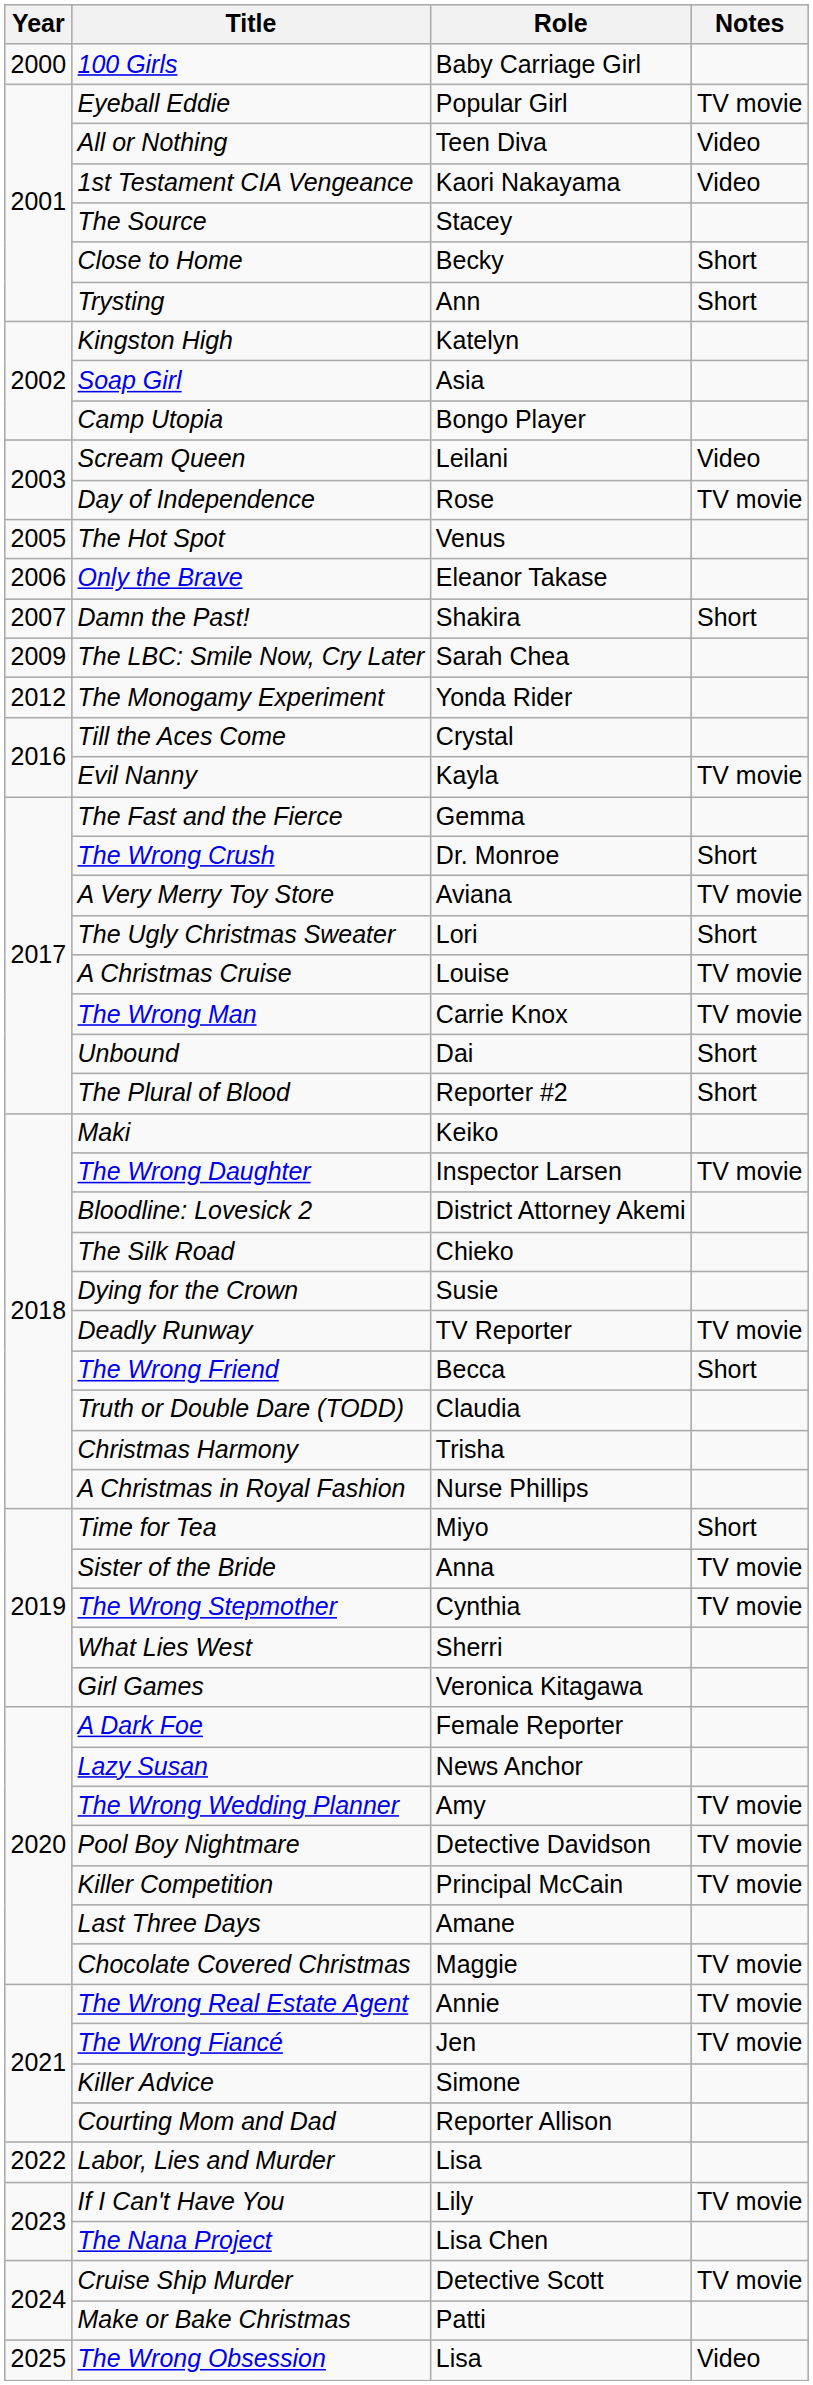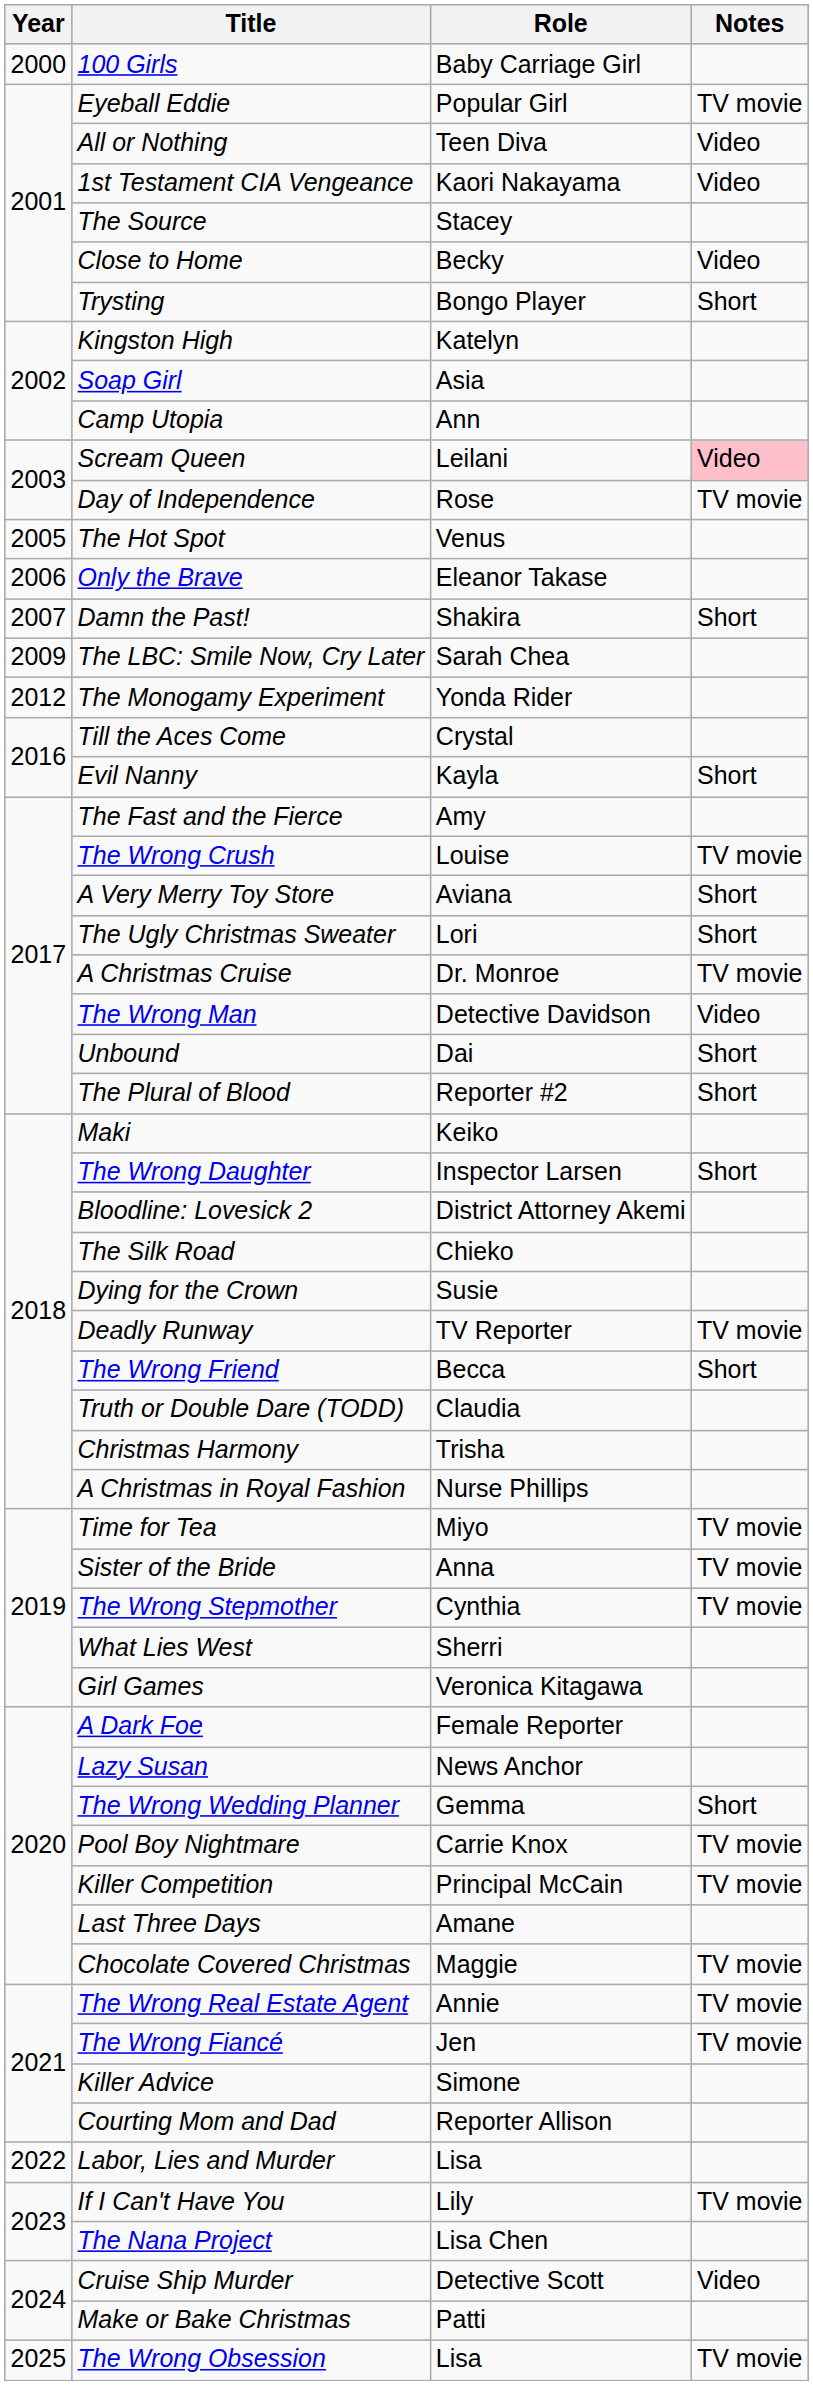 <table class="wikitable sortable">
 <tr>
 <th>Year</th>
 <th>Title</th>
 <th>Role</th>
 <th>Notes</th>
 </tr>
 <tr>
 <td>2000</td>
 <td><em><a href='#'>100 Girls</a></em></td>
 <td>Baby Carriage Girl</td>
 <td></td>
 </tr>
 <tr>
 <td rowspan="6">2001</td>
 <td><em>Eyeball Eddie</em></td>
 <td>Popular Girl</td>
 <td>TV movie</td>
 </tr>
 <tr>
 <td><em>All or Nothing</em></td>
 <td>Teen Diva</td>
 <td>Video</td>
 </tr>
 <tr>
 <td><em>1st Testament CIA Vengeance</em></td>
 <td>Kaori Nakayama</td>
 <td>Video</td>
 </tr>
 <tr>
 <td><em>The Source</em></td>
 <td>Stacey</td>
 <td></td>
 </tr>
 <tr>
 <td><em>Close to Home</em></td>
 <td>Becky</td>
-<td>Short</td>
+<td>Video</td>
 </tr>
 <tr>
 <td><em>Trysting</em></td>
-<td>Ann</td>
+<td>Bongo Player</td>
 <td>Short</td>
 </tr>
 <tr>
 <td rowspan="3">2002</td>
 <td><em>Kingston High</em></td>
 <td>Katelyn</td>
 <td></td>
 </tr>
 <tr>
 <td><em><a href='#'>Soap Girl</a></em></td>
 <td>Asia</td>
 <td></td>
 </tr>
 <tr>
 <td><em>Camp Utopia</em></td>
-<td>Bongo Player</td>
+<td>Ann</td>
 <td></td>
 </tr>
 <tr>
 <td rowspan="2">2003</td>
 <td><em>Scream Queen</em></td>
 <td>Leilani</td>
-<td>Video</td>
+<td style="background: pink;">Video</td>
 </tr>
 <tr>
 <td><em>Day of Independence</em></td>
 <td>Rose</td>
 <td>TV movie</td>
 </tr>
 <tr>
 <td>2005</td>
 <td><em>The Hot Spot</em></td>
 <td>Venus</td>
 <td></td>
 </tr>
 <tr>
 <td>2006</td>
 <td><em><a href='#'>Only the Brave</a></em></td>
 <td>Eleanor Takase</td>
 <td></td>
 </tr>
 <tr>
 <td>2007</td>
 <td><em>Damn the Past!</em></td>
 <td>Shakira</td>
 <td>Short</td>
 </tr>
 <tr>
 <td>2009</td>
 <td><em>The LBC: Smile Now, Cry Later</em></td>
 <td>Sarah Chea</td>
 <td></td>
 </tr>
 <tr>
 <td>2012</td>
 <td><em>The Monogamy Experiment</em></td>
 <td>Yonda Rider</td>
 <td></td>
 </tr>
 <tr>
 <td rowspan="2">2016</td>
 <td><em>Till the Aces Come</em></td>
 <td>Crystal</td>
 <td></td>
 </tr>
 <tr>
 <td><em>Evil Nanny</em></td>
 <td>Kayla</td>
-<td>TV movie</td>
+<td>Short</td>
 </tr>
 <tr>
 <td rowspan="8">2017</td>
 <td><em>The Fast and the Fierce</em></td>
-<td>Gemma</td>
+<td>Amy</td>
 <td></td>
 </tr>
 <tr>
 <td><em><a href='#'>The Wrong Crush</a></em></td>
-<td>Dr. Monroe</td>
-<td>Short</td>
+<td>Louise</td>
+<td>TV movie</td>
 </tr>
 <tr>
 <td><em>A Very Merry Toy Store</em></td>
 <td>Aviana</td>
-<td>TV movie</td>
+<td>Short</td>
 </tr>
 <tr>
 <td><em>The Ugly Christmas Sweater</em></td>
 <td>Lori</td>
 <td>Short</td>
 </tr>
 <tr>
 <td><em>A Christmas Cruise</em></td>
-<td>Louise</td>
+<td>Dr. Monroe</td>
 <td>TV movie</td>
 </tr>
 <tr>
 <td><em><a href='#'>The Wrong Man</a></em></td>
-<td>Carrie Knox</td>
-<td>TV movie</td>
+<td>Detective Davidson</td>
+<td>Video</td>
 </tr>
 <tr>
 <td><em>Unbound</em></td>
 <td>Dai</td>
 <td>Short</td>
 </tr>
 <tr>
 <td><em>The Plural of Blood</em></td>
 <td>Reporter #2</td>
 <td>Short</td>
 </tr>
 <tr>
 <td rowspan="10">2018</td>
 <td><em>Maki</em></td>
 <td>Keiko</td>
 <td></td>
 </tr>
 <tr>
 <td><em><a href='#'>The Wrong Daughter</a></em></td>
 <td>Inspector Larsen</td>
-<td>TV movie</td>
+<td>Short</td>
 </tr>
 <tr>
 <td><em>Bloodline: Lovesick 2</em></td>
 <td>District Attorney Akemi</td>
 <td></td>
 </tr>
 <tr>
 <td><em>The Silk Road</em></td>
 <td>Chieko</td>
 <td></td>
 </tr>
 <tr>
 <td><em>Dying for the Crown</em></td>
 <td>Susie</td>
 <td></td>
 </tr>
 <tr>
 <td><em>Deadly Runway</em></td>
 <td>TV Reporter</td>
 <td>TV movie</td>
 </tr>
 <tr>
 <td><em><a href='#'>The Wrong Friend</a></em></td>
 <td>Becca</td>
 <td>Short</td>
 </tr>
 <tr>
 <td><em>Truth or Double Dare (TODD)</em></td>
 <td>Claudia</td>
 <td></td>
 </tr>
 <tr>
 <td><em>Christmas Harmony</em></td>
 <td>Trisha</td>
 <td></td>
 </tr>
 <tr>
 <td><em>A Christmas in Royal Fashion</em></td>
 <td>Nurse Phillips</td>
 <td></td>
 </tr>
 <tr>
 <td rowspan="5">2019</td>
 <td><em>Time for Tea</em></td>
 <td>Miyo</td>
-<td>Short</td>
+<td>TV movie</td>
 </tr>
 <tr>
 <td><em>Sister of the Bride</em></td>
 <td>Anna</td>
 <td>TV movie</td>
 </tr>
 <tr>
 <td><em><a href='#'>The Wrong Stepmother</a></em></td>
 <td>Cynthia</td>
 <td>TV movie</td>
 </tr>
 <tr>
 <td><em>What Lies West</em></td>
 <td>Sherri</td>
 <td></td>
 </tr>
 <tr>
 <td><em>Girl Games</em></td>
 <td>Veronica Kitagawa</td>
 <td></td>
 </tr>
 <tr>
 <td rowspan="7">2020</td>
 <td><em><a href='#'>A Dark Foe</a></em></td>
 <td>Female Reporter</td>
 <td></td>
 </tr>
 <tr>
 <td><em><a href='#'>Lazy Susan</a></em></td>
 <td>News Anchor</td>
 <td></td>
 </tr>
 <tr>
 <td><em><a href='#'>The Wrong Wedding Planner</a></em></td>
-<td>Amy</td>
-<td>TV movie</td>
+<td>Gemma</td>
+<td>Short</td>
 </tr>
 <tr>
 <td><em>Pool Boy Nightmare</em></td>
-<td>Detective Davidson</td>
+<td>Carrie Knox</td>
 <td>TV movie</td>
 </tr>
 <tr>
 <td><em>Killer Competition</em></td>
 <td>Principal McCain</td>
 <td>TV movie</td>
 </tr>
 <tr>
 <td><em>Last Three Days</em></td>
 <td>Amane</td>
 <td></td>
 </tr>
 <tr>
 <td><em>Chocolate Covered Christmas</em></td>
 <td>Maggie</td>
 <td>TV movie</td>
 </tr>
 <tr>
 <td rowspan="4">2021</td>
 <td><em><a href='#'>The Wrong Real Estate Agent</a></em></td>
 <td>Annie</td>
 <td>TV movie</td>
 </tr>
 <tr>
 <td><em><a href='#'>The Wrong Fiancé</a></em></td>
 <td>Jen</td>
 <td>TV movie</td>
 </tr>
 <tr>
 <td><em>Killer Advice</em></td>
 <td>Simone</td>
 <td></td>
 </tr>
 <tr>
 <td><em>Courting Mom and Dad</em></td>
 <td>Reporter Allison</td>
 <td></td>
 </tr>
 <tr>
 <td>2022</td>
 <td><em>Labor, Lies and Murder</em></td>
 <td>Lisa</td>
 <td></td>
 </tr>
 <tr>
 <td rowspan="2">2023</td>
 <td><em>If I Can't Have You</em></td>
 <td>Lily</td>
 <td>TV movie</td>
 </tr>
 <tr>
 <td><em><a href='#'>The Nana Project</a></em></td>
 <td>Lisa Chen</td>
 <td></td>
 </tr>
 <tr>
 <td rowspan="2">2024</td>
 <td><em>Cruise Ship Murder</em></td>
 <td>Detective Scott</td>
-<td>TV movie</td>
+<td>Video</td>
 </tr>
 <tr>
 <td><em>Make or Bake Christmas</em></td>
 <td>Patti</td>
 <td></td>
 </tr>
 <tr>
 <td>2025</td>
 <td><em><a href='#'>The Wrong Obsession</a></em></td>
 <td>Lisa</td>
-<td>Video</td>
+<td>TV movie</td>
 </tr>
 </table>
